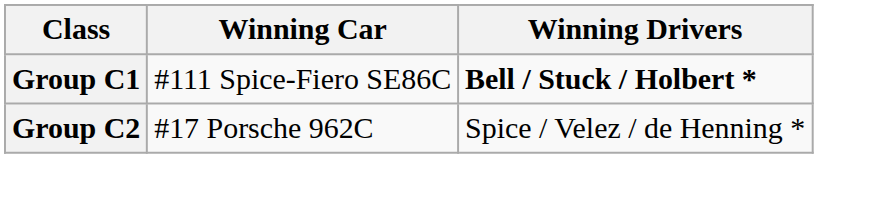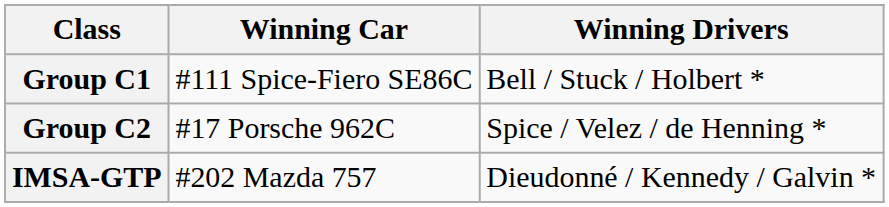 <table class="wikitable" style="font-size: 95%">
 <tr>
 <th>Class</th>
 <th>Winning Car</th>
 <th>Winning Drivers</th>
 </tr>
 <tr>
 <th>Group C1</th>
 <td>#111 Spice-Fiero SE86C</td>
-<td><strong>Bell / Stuck / Holbert *</strong></td>
+<td>Bell / Stuck / Holbert *</td>
 </tr>
 <tr>
 <th>Group C2</th>
 <td>#17 Porsche 962C</td>
 <td>Spice / Velez / de Henning *</td>
 </tr>
+<tr>
+<th>IMSA-GTP</th>
+<td>#202 Mazda 757</td>
+<td>Dieudonné / Kennedy / Galvin *</td>
+</tr>
 </table>
